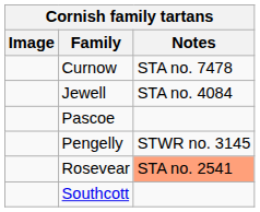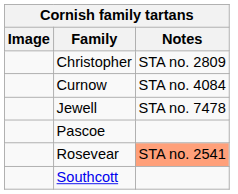 <table class="wikitable">
 <tr>
 <th colspan="3">Cornish family tartans</th>
 </tr>
 <tr>
 <th>Image</th>
 <th>Family</th>
 <th>Notes</th>
 </tr>
 <tr>
 <td></td>
+<td>Christopher</td>
+<td>STA no. 2809</td>
+</tr>
+<tr>
+<td></td>
 <td>Curnow</td>
-<td>STA no. 7478</td>
+<td>STA no. 4084</td>
 </tr>
 <tr>
 <td></td>
 <td>Jewell</td>
-<td>STA no. 4084</td>
+<td>STA no. 7478</td>
 </tr>
 <tr>
 <td></td>
 <td>Pascoe</td>
 <td></td>
-</tr>
-<tr>
-<td></td>
-<td>Pengelly</td>
-<td>STWR no. 3145</td>
 </tr>
 <tr>
 <td></td>
 <td>Rosevear</td>
 <td style="background: lightsalmon;">STA no. 2541</td>
 </tr>
 <tr>
 <td></td>
 <td><a href='#'>Southcott</a></td>
 <td></td>
 </tr>
 </table>
